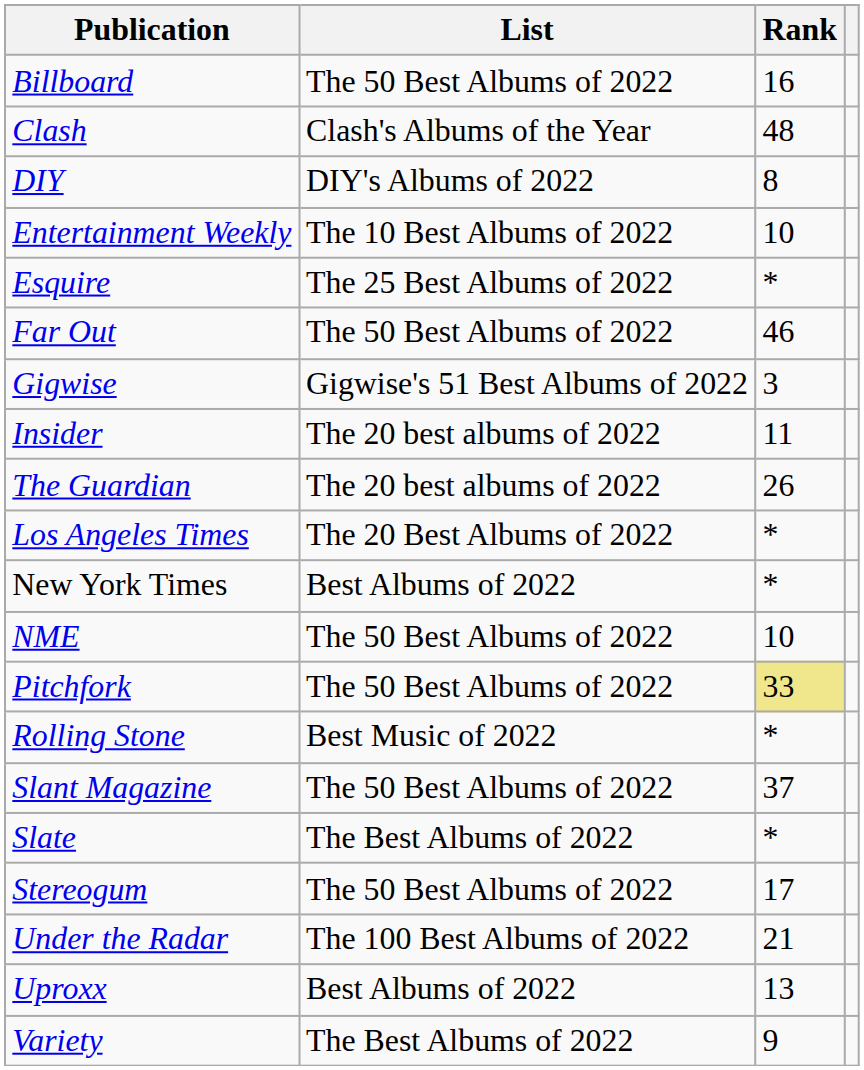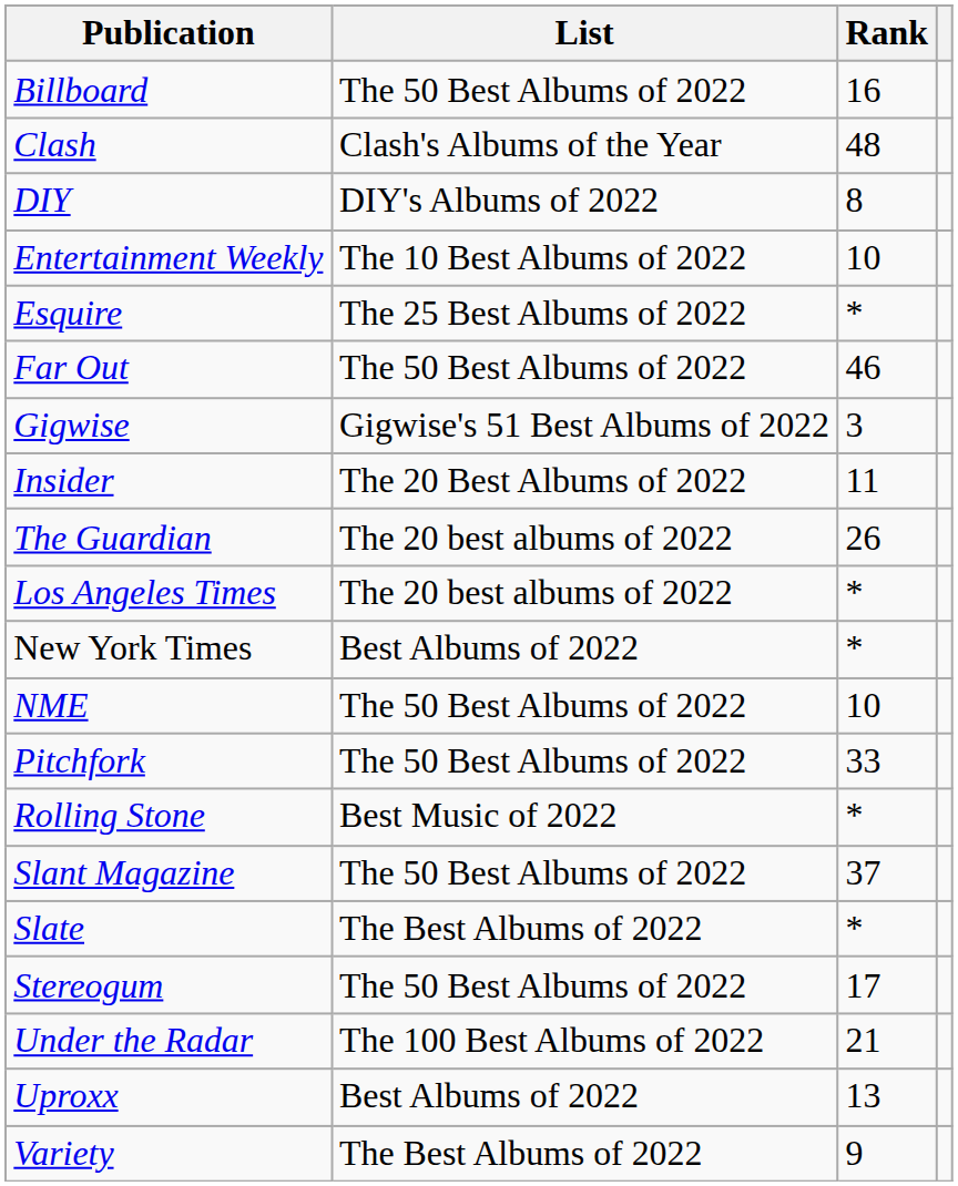 <table class="sortable wikitable">
 <tr>
 <th>Publication</th>
 <th>List</th>
 <th>Rank</th>
 <th class="unsortable"></th>
 </tr>
 <tr>
 <td><a href='#'><em>Billboard</em></a></td>
 <td>The 50 Best Albums of 2022</td>
 <td>16</td>
 <td></td>
 </tr>
 <tr>
 <td><a href='#'><em>Clash</em></a></td>
 <td>Clash's Albums of the Year</td>
 <td>48</td>
 <td></td>
 </tr>
 <tr>
 <td><a href='#'><em>DIY</em></a></td>
 <td>DIY's Albums of 2022</td>
 <td>8</td>
 <td></td>
 </tr>
 <tr>
 <td><em><a href='#'>Entertainment Weekly</a></em></td>
 <td>The 10 Best Albums of 2022</td>
 <td>10</td>
 <td></td>
 </tr>
 <tr>
 <td><em><a href='#'>Esquire</a></em></td>
 <td>The 25 Best Albums of 2022</td>
 <td>*</td>
 <td></td>
 </tr>
 <tr>
 <td><a href='#'><em>Far Out</em></a></td>
 <td>The 50 Best Albums of 2022</td>
 <td>46</td>
 <td></td>
 </tr>
 <tr>
 <td><em><a href='#'>Gigwise</a></em></td>
 <td>Gigwise's 51 Best Albums of 2022</td>
 <td>3</td>
 <td></td>
 </tr>
 <tr>
 <td><em><a href='#'>Insider</a></em></td>
-<td>The 20 best albums of 2022</td>
+<td>The 20 Best Albums of 2022</td>
 <td>11</td>
 <td></td>
 </tr>
 <tr>
 <td><em><a href='#'>The Guardian</a></em></td>
 <td>The 20 best albums of 2022</td>
 <td>26</td>
 <td></td>
 </tr>
 <tr>
 <td><em><a href='#'>Los Angeles Times</a></em></td>
-<td>The 20 Best Albums of 2022</td>
+<td>The 20 best albums of 2022</td>
 <td>*</td>
 <td></td>
 </tr>
 <tr>
 <td>New York Times</td>
 <td>Best Albums of 2022</td>
 <td>*</td>
 <td></td>
 </tr>
 <tr>
 <td><em><a href='#'>NME</a></em></td>
 <td>The 50 Best Albums of 2022</td>
 <td>10</td>
 <td></td>
 </tr>
 <tr>
 <td><a href='#'><em>Pitchfork</em></a></td>
 <td>The 50 Best Albums of 2022</td>
-<td style="background: khaki;">33</td>
+<td>33</td>
 <td></td>
 </tr>
 <tr>
 <td><em><a href='#'>Rolling Stone</a></em></td>
 <td>Best Music of 2022</td>
 <td>*</td>
 <td></td>
 </tr>
 <tr>
 <td><em><a href='#'>Slant Magazine</a></em></td>
 <td>The 50 Best Albums of 2022</td>
 <td>37</td>
 <td></td>
 </tr>
 <tr>
 <td><em><a href='#'>Slate</a></em></td>
 <td>The Best Albums of 2022</td>
 <td>*</td>
 <td></td>
 </tr>
 <tr>
 <td><em><a href='#'>Stereogum</a></em></td>
 <td>The 50 Best Albums of 2022</td>
 <td>17</td>
 <td></td>
 </tr>
 <tr>
 <td><a href='#'><em>Under the Radar</em></a></td>
 <td>The 100 Best Albums of 2022</td>
 <td>21</td>
 <td></td>
 </tr>
 <tr>
 <td><em><a href='#'>Uproxx</a></em></td>
 <td>Best Albums of 2022</td>
 <td>13</td>
 <td></td>
 </tr>
 <tr>
 <td><a href='#'><em>Variety</em></a></td>
 <td>The Best Albums of 2022</td>
 <td>9</td>
 <td></td>
 </tr>
 </table>
